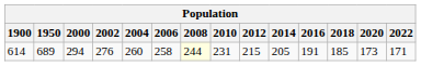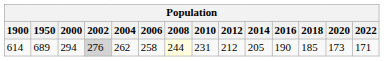 <table class="wikitable">
 <tr>
 <th colspan="14">Population</th>
 </tr>
 <tr>
 <th>1900</th>
 <th>1950</th>
 <th>2000</th>
 <th>2002</th>
 <th>2004</th>
 <th>2006</th>
 <th>2008</th>
 <th>2010</th>
 <th>2012</th>
 <th>2014</th>
 <th>2016</th>
 <th>2018</th>
 <th>2020</th>
 <th>2022</th>
 </tr>
 <tr>
 <td>614</td>
 <td>689</td>
 <td>294</td>
-<td>276</td>
-<td>260</td>
+<td style="background: lightgrey;">276</td>
+<td>262</td>
 <td>258</td>
 <td style="background: lightyellow;">244</td>
 <td>231</td>
-<td>215</td>
+<td>212</td>
 <td>205</td>
-<td>191</td>
+<td>190</td>
 <td>185</td>
 <td>173</td>
 <td>171</td>
 </tr>
 </table>
